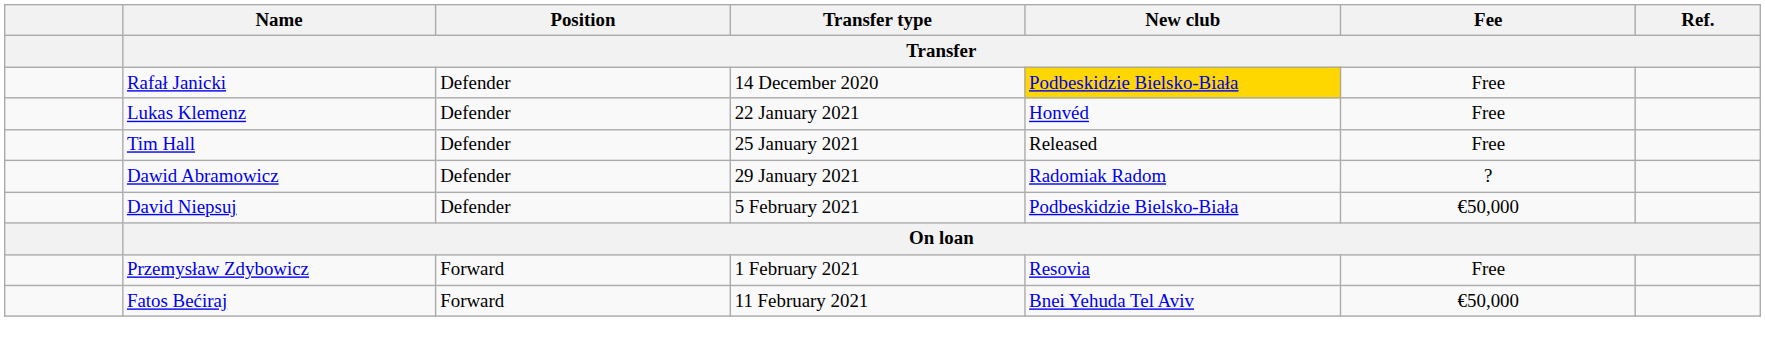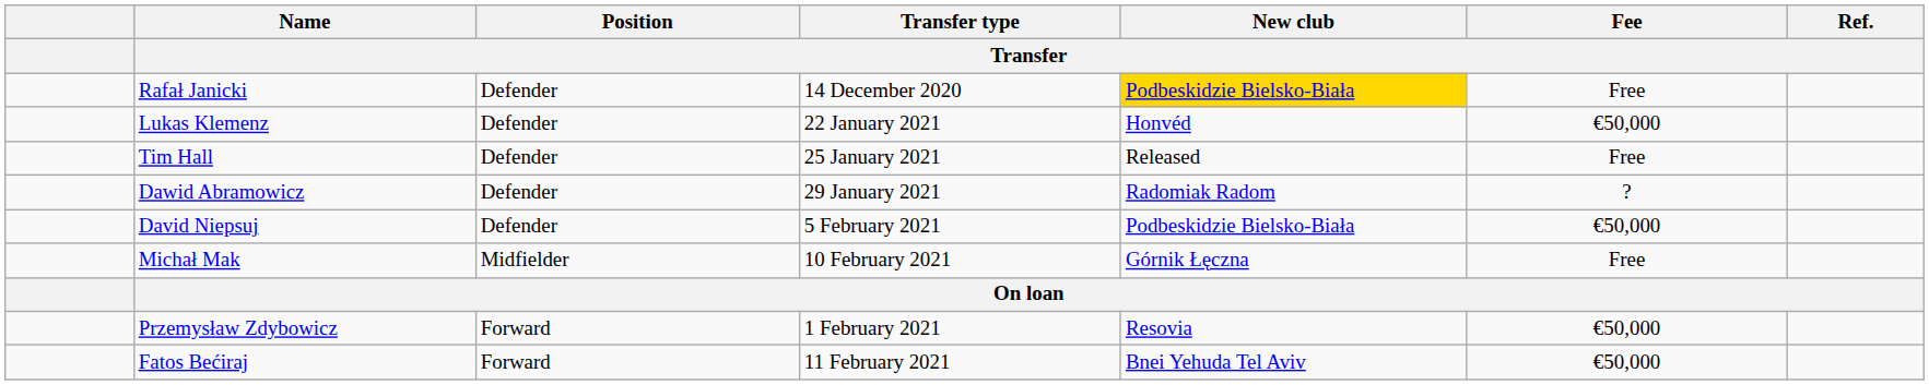 <table class="wikitable" style="width:100%; font-size:85%;">
 <tr>
 <th width="2%"></th>
 <th width="5%">Name</th>
 <th width="5%">Position</th>
 <th width="5%">Transfer type</th>
 <th width="5%">New club</th>
 <th width="5%">Fee</th>
 <th width="2%">Ref.</th>
 </tr>
 <tr>
 <th></th>
 <th colspan="6" align="center">Transfer</th>
 </tr>
 <tr>
 <td align=center></td>
 <td align=left> <a href='#'>Rafał Janicki</a></td>
 <td align=left>Defender</td>
 <td align=left>14 December 2020</td>
 <td align=left style="background: gold;"> <a href='#'>Podbeskidzie Bielsko-Biała</a></td>
 <td align=center>Free</td>
 <td></td>
 </tr>
 <tr>
 <td align=center></td>
 <td align=left> <a href='#'>Lukas Klemenz</a></td>
 <td align=left>Defender</td>
 <td align=left>22 January 2021</td>
 <td align=left> <a href='#'>Honvéd</a></td>
-<td align=center>Free</td>
+<td align=center>€50,000</td>
 <td></td>
 </tr>
 <tr>
 <td align=center></td>
 <td align=left> <a href='#'>Tim Hall</a></td>
 <td align=left>Defender</td>
 <td align=left>25 January 2021</td>
 <td align=left>Released</td>
 <td align=center>Free</td>
 <td></td>
 </tr>
 <tr>
 <td align=center></td>
 <td align=left> <a href='#'>Dawid Abramowicz</a></td>
 <td align=left>Defender</td>
 <td align=left>29 January 2021</td>
 <td align=left> <a href='#'>Radomiak Radom</a></td>
 <td align=center>?</td>
 <td></td>
 </tr>
 <tr>
 <td align=center></td>
 <td align=left> <a href='#'>David Niepsuj</a></td>
 <td align=left>Defender</td>
 <td align=left>5 February 2021</td>
 <td align=left> <a href='#'>Podbeskidzie Bielsko-Biała</a></td>
 <td align=center>€50,000</td>
 <td></td>
 </tr>
 <tr>
+<td align=center></td>
+<td align=left> <a href='#'>Michał Mak</a></td>
+<td align=left>Midfielder</td>
+<td align=left>10 February 2021</td>
+<td align=left> <a href='#'>Górnik Łęczna</a></td>
+<td align=center>Free</td>
+<td></td>
+</tr>
+<tr>
 <th></th>
 <th colspan="6" align="center">On loan</th>
 </tr>
 <tr>
 <td align=center></td>
 <td align=left> <a href='#'>Przemysław Zdybowicz</a></td>
 <td align=left>Forward</td>
 <td align=left>1 February 2021</td>
 <td align=left> <a href='#'>Resovia</a></td>
-<td align=center>Free</td>
+<td align=center>€50,000</td>
 <td></td>
 </tr>
 <tr>
 <td align=center></td>
 <td align=left> <a href='#'>Fatos Bećiraj</a></td>
 <td align=left>Forward</td>
 <td align=left>11 February 2021</td>
 <td align=left> <a href='#'>Bnei Yehuda Tel Aviv</a></td>
 <td align=center>€50,000</td>
 <td></td>
 </tr>
 </table>
